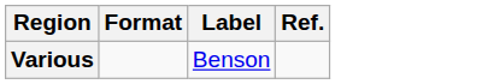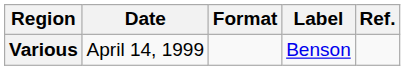 <table class="wikitable plainrowheaders">
 <tr>
 <th scope="col">Region</th>
+<th scope="col">Date</th>
 <th scope="col">Format</th>
 <th scope="col">Label</th>
 <th scope="col">Ref.</th>
 </tr>
 <tr>
 <th scope="row">Various</th>
+<td>April 14, 1999</td>
 <td></td>
 <td><a href='#'>Benson</a></td>
 <td></td>
 </tr>
 </table>
